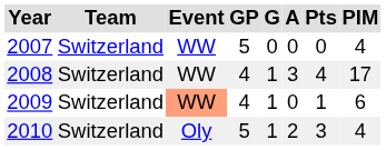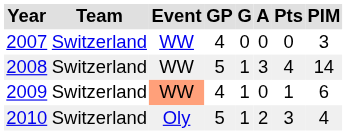 <table BORDER="0" CELLPADDING="2" CELLSPACING="0" width="35%">
 <tr ALIGN="center" bgcolor="#e0e0e0">
 <th>Year</th>
 <th>Team</th>
 <th>Event</th>
 <th>GP</th>
 <th>G</th>
 <th>A</th>
 <th>Pts</th>
 <th>PIM</th>
 </tr>
 <tr ALIGN="center">
 <td><a href='#'>2007</a></td>
 <td><a href='#'>Switzerland</a></td>
 <td><a href='#'>WW</a></td>
-<td>5</td>
+<td>4</td>
 <td>0</td>
 <td>0</td>
 <td>0</td>
-<td>4</td>
+<td>3</td>
 </tr>
 <tr ALIGN="center" bgcolor="#f0f0f0">
 <td><a href='#'>2008</a></td>
 <td>Switzerland</td>
 <td>WW</td>
-<td>4</td>
+<td>5</td>
 <td>1</td>
 <td>3</td>
 <td>4</td>
-<td>17</td>
+<td>14</td>
 </tr>
 <tr ALIGN="center">
 <td><a href='#'>2009</a></td>
 <td>Switzerland</td>
 <td style="background: lightsalmon;">WW</td>
 <td>4</td>
 <td>1</td>
 <td>0</td>
 <td>1</td>
 <td>6</td>
 </tr>
 <tr ALIGN="center" bgcolor="#f0f0f0">
 <td><a href='#'>2010</a></td>
 <td>Switzerland</td>
 <td><a href='#'>Oly</a></td>
 <td>5</td>
 <td>1</td>
 <td>2</td>
 <td>3</td>
 <td>4</td>
 </tr>
 </table>
